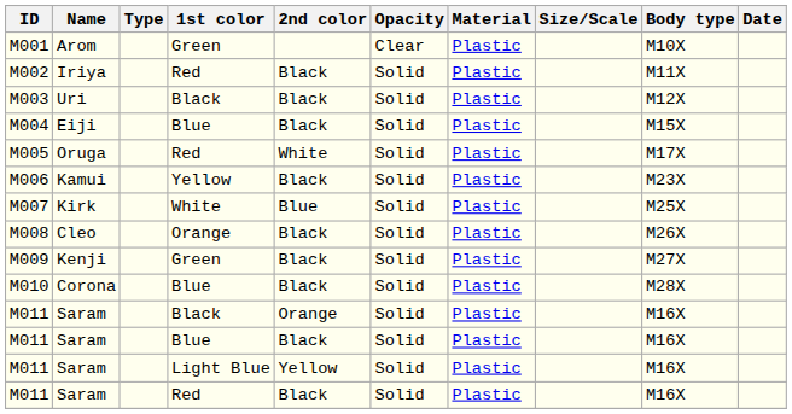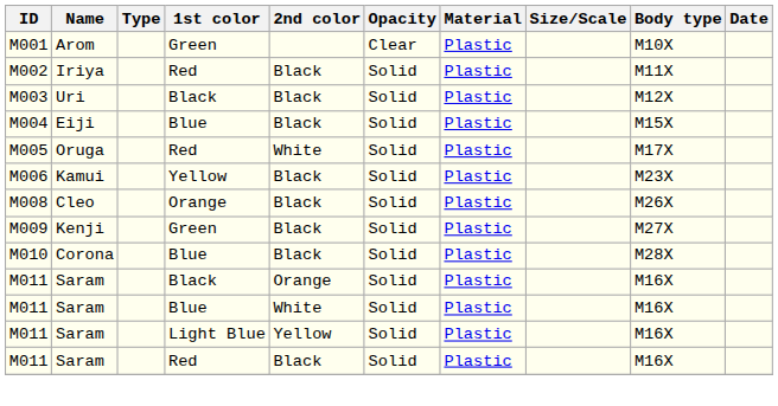 <table class="wikitable collapsible collapsed sortable">
 <tr>
 <th>ID</th>
 <th>Name</th>
 <th>Type</th>
 <th>1st color</th>
 <th>2nd color</th>
 <th>Opacity</th>
 <th>Material</th>
 <th>Size/Scale</th>
 <th>Body type</th>
 <th>Date</th>
 </tr>
 <tr bgcolor="#ffffee">
 <td>M001</td>
 <td>Arom</td>
 <td></td>
 <td>Green</td>
 <td></td>
 <td>Clear</td>
 <td><a href='#'>Plastic</a></td>
 <td></td>
 <td>M10X</td>
 <td></td>
 </tr>
 <tr bgcolor="#ffffee">
 <td>M002</td>
 <td>Iriya</td>
 <td></td>
 <td>Red</td>
 <td>Black</td>
 <td>Solid</td>
 <td><a href='#'>Plastic</a></td>
 <td></td>
 <td>M11X</td>
 <td></td>
 </tr>
 <tr bgcolor="#ffffee">
 <td>M003</td>
 <td>Uri</td>
 <td></td>
 <td>Black</td>
 <td>Black</td>
 <td>Solid</td>
 <td><a href='#'>Plastic</a></td>
 <td></td>
 <td>M12X</td>
 <td></td>
 </tr>
 <tr bgcolor="#ffffee">
 <td>M004</td>
 <td>Eiji</td>
 <td></td>
 <td>Blue</td>
 <td>Black</td>
 <td>Solid</td>
 <td><a href='#'>Plastic</a></td>
 <td></td>
 <td>M15X</td>
 <td></td>
 </tr>
 <tr bgcolor="#ffffee">
 <td>M005</td>
 <td>Oruga</td>
 <td></td>
 <td>Red</td>
 <td>White</td>
 <td>Solid</td>
 <td><a href='#'>Plastic</a></td>
 <td></td>
 <td>M17X</td>
 <td></td>
 </tr>
 <tr bgcolor="#ffffee">
 <td>M006</td>
 <td>Kamui</td>
 <td></td>
 <td>Yellow</td>
 <td>Black</td>
 <td>Solid</td>
 <td><a href='#'>Plastic</a></td>
 <td></td>
 <td>M23X</td>
 <td></td>
 </tr>
 <tr bgcolor="#ffffee">
-<td>M007</td>
-<td>Kirk</td>
-<td></td>
-<td>White</td>
-<td>Blue</td>
-<td>Solid</td>
-<td><a href='#'>Plastic</a></td>
-<td></td>
-<td>M25X</td>
-<td></td>
-</tr>
-<tr bgcolor="#ffffee">
 <td>M008</td>
 <td>Cleo</td>
 <td></td>
 <td>Orange</td>
 <td>Black</td>
 <td>Solid</td>
 <td><a href='#'>Plastic</a></td>
 <td></td>
 <td>M26X</td>
 <td></td>
 </tr>
 <tr bgcolor="#ffffee">
 <td>M009</td>
 <td>Kenji</td>
 <td></td>
 <td>Green</td>
 <td>Black</td>
 <td>Solid</td>
 <td><a href='#'>Plastic</a></td>
 <td></td>
 <td>M27X</td>
 <td></td>
 </tr>
 <tr bgcolor="#ffffee">
 <td>M010</td>
 <td>Corona</td>
 <td></td>
 <td>Blue</td>
 <td>Black</td>
 <td>Solid</td>
 <td><a href='#'>Plastic</a></td>
 <td></td>
 <td>M28X</td>
 <td></td>
 </tr>
 <tr bgcolor="#ffffee">
 <td>M011</td>
 <td>Saram</td>
 <td></td>
 <td>Black</td>
 <td>Orange</td>
 <td>Solid</td>
 <td><a href='#'>Plastic</a></td>
 <td></td>
 <td>M16X</td>
 <td></td>
 </tr>
 <tr bgcolor="#ffffee">
 <td>M011</td>
 <td>Saram</td>
 <td></td>
 <td>Blue</td>
-<td>Black</td>
+<td>White</td>
 <td>Solid</td>
 <td><a href='#'>Plastic</a></td>
 <td></td>
 <td>M16X</td>
 <td></td>
 </tr>
 <tr bgcolor="#ffffee">
 <td>M011</td>
 <td>Saram</td>
 <td></td>
 <td>Light Blue</td>
 <td>Yellow</td>
 <td>Solid</td>
 <td><a href='#'>Plastic</a></td>
 <td></td>
 <td>M16X</td>
 <td></td>
 </tr>
 <tr bgcolor="#ffffee">
 <td>M011</td>
 <td>Saram</td>
 <td></td>
 <td>Red</td>
 <td>Black</td>
 <td>Solid</td>
 <td><a href='#'>Plastic</a></td>
 <td></td>
 <td>M16X</td>
 <td></td>
 </tr>
 <tr>
 </tr>
 </table>
